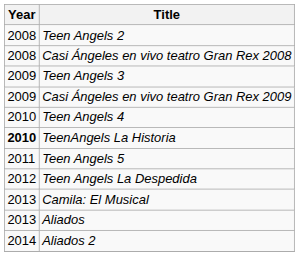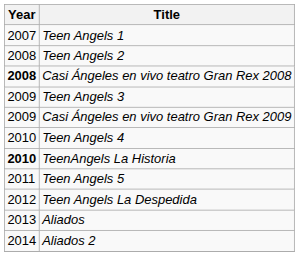 <table class="wikitable">
 <tr>
 <th>Year</th>
 <th>Title</th>
 </tr>
 <tr>
+<td>2007</td>
+<td><em>Teen Angels 1</em></td>
+</tr>
+<tr>
 <td>2008</td>
 <td><em>Teen Angels 2</em></td>
 </tr>
 <tr>
-<td>2008</td>
+<td><strong>2008</strong></td>
 <td><em>Casi Ángeles en vivo teatro Gran Rex 2008</em></td>
 </tr>
 <tr>
 <td>2009</td>
 <td><em>Teen Angels 3</em></td>
 </tr>
 <tr>
 <td>2009</td>
 <td><em>Casi Ángeles en vivo teatro Gran Rex 2009</em></td>
 </tr>
 <tr>
 <td>2010</td>
 <td><em>Teen Angels 4 </em></td>
 </tr>
 <tr>
 <td><strong>2010</strong></td>
 <td><em>TeenAngels La Historia</em></td>
 </tr>
 <tr>
 <td>2011</td>
 <td><em> Teen Angels 5 </em></td>
 </tr>
 <tr>
 <td>2012</td>
 <td><em> Teen Angels La Despedida</em></td>
 </tr>
 <tr>
 <td>2013</td>
-<td><em> Camila: El Musical</em></td>
-</tr>
-<tr>
-<td>2013</td>
 <td><em> Aliados</em></td>
 </tr>
 <tr>
 <td>2014</td>
 <td><em> Aliados 2</em></td>
 </tr>
 <tr>
 </tr>
 </table>
